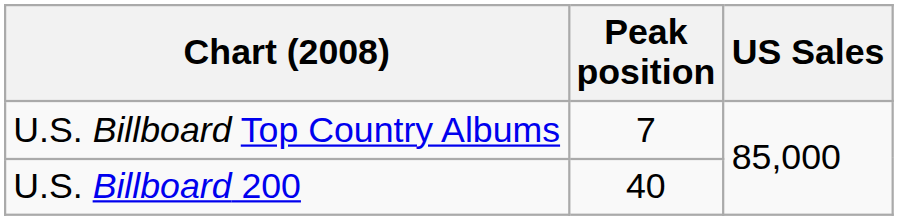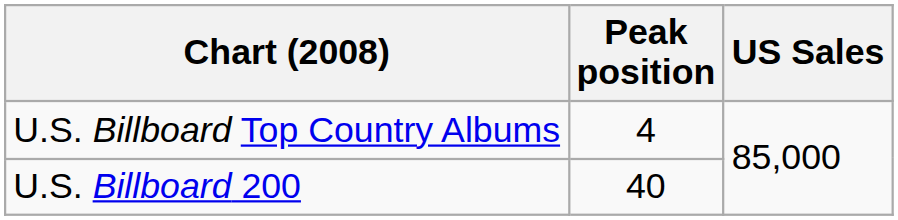 <table class="wikitable">
 <tr>
 <th>Chart (2008)</th>
 <th>Peak<br>position</th>
 <th>US Sales</th>
 </tr>
 <tr>
 <td>U.S. <em>Billboard</em> <a href='#'>Top Country Albums</a></td>
-<td align="center">7</td>
+<td align="center">4</td>
 <td rowspan="2">85,000</td>
 </tr>
 <tr>
 <td>U.S. <a href='#'><em>Billboard</em> 200</a></td>
 <td align="center">40</td>
 </tr>
 </table>
